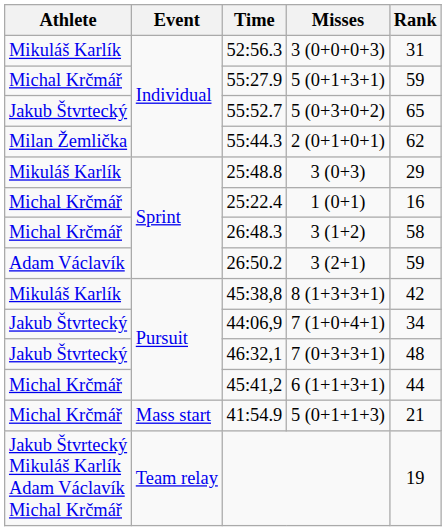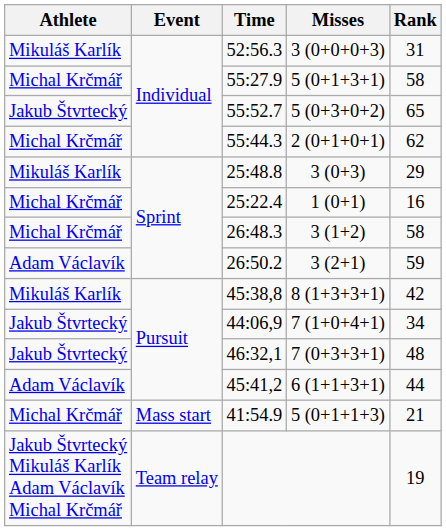 <table class="wikitable" style="font-size:90%">
 <tr>
 <th>Athlete</th>
 <th>Event</th>
 <th>Time</th>
 <th>Misses</th>
 <th>Rank</th>
 </tr>
 <tr align=center>
 <td align=left><a href='#'>Mikuláš Karlík</a></td>
 <td align=left rowspan=4><a href='#'>Individual</a></td>
 <td>52:56.3</td>
 <td>3 (0+0+0+3)</td>
 <td>31</td>
 </tr>
 <tr align=center>
 <td align=left><a href='#'>Michal Krčmář</a></td>
 <td>55:27.9</td>
 <td>5 (0+1+3+1)</td>
-<td>59</td>
+<td>58</td>
 </tr>
 <tr align=center>
 <td align=left><a href='#'>Jakub Štvrtecký</a></td>
 <td>55:52.7</td>
 <td>5 (0+3+0+2)</td>
 <td>65</td>
 </tr>
 <tr align=center>
-<td align=left><a href='#'>Milan Žemlička</a></td>
+<td style="text-align:left;"><a href='#'>Michal Krčmář</a></td>
 <td>55:44.3</td>
 <td>2 (0+1+0+1)</td>
 <td>62</td>
 </tr>
 <tr align=center>
 <td align=left><a href='#'>Mikuláš Karlík</a></td>
 <td align=left rowspan=4><a href='#'>Sprint</a></td>
 <td>25:48.8</td>
 <td>3 (0+3)</td>
 <td>29</td>
 </tr>
 <tr align=center>
 <td align=left><a href='#'>Michal Krčmář</a></td>
 <td>25:22.4</td>
 <td>1 (0+1)</td>
 <td>16</td>
 </tr>
 <tr align=center>
 <td align=left><a href='#'>Michal Krčmář</a></td>
 <td>26:48.3</td>
 <td>3 (1+2)</td>
 <td>58</td>
 </tr>
 <tr align=center>
 <td align=left><a href='#'>Adam Václavík</a></td>
 <td>26:50.2</td>
 <td>3 (2+1)</td>
 <td>59</td>
 </tr>
 <tr align=center>
 <td align=left><a href='#'>Mikuláš Karlík</a></td>
 <td align=left rowspan=4><a href='#'>Pursuit</a></td>
 <td>45:38,8</td>
 <td>8 (1+3+3+1)</td>
 <td>42</td>
 </tr>
 <tr align=center>
 <td align=left><a href='#'>Jakub Štvrtecký</a></td>
 <td>44:06,9</td>
 <td>7 (1+0+4+1)</td>
 <td>34</td>
 </tr>
 <tr align=center>
 <td align=left><a href='#'>Jakub Štvrtecký</a></td>
 <td>46:32,1</td>
 <td>7 (0+3+3+1)</td>
 <td>48</td>
 </tr>
 <tr align=center>
-<td style="text-align:left;"><a href='#'>Michal Krčmář</a></td>
+<td align=left><a href='#'>Adam Václavík</a></td>
 <td>45:41,2</td>
 <td>6 (1+1+3+1)</td>
 <td>44</td>
 </tr>
 <tr align=center>
 <td style="text-align:left;"><a href='#'>Michal Krčmář</a></td>
 <td style="text-align:left;"><a href='#'>Mass start</a></td>
 <td>41:54.9</td>
 <td>5 (0+1+1+3)</td>
 <td>21</td>
 </tr>
 <tr align=center>
 <td align=left><a href='#'>Jakub Štvrtecký</a><br><a href='#'>Mikuláš Karlík</a><br><a href='#'>Adam Václavík</a><br><a href='#'>Michal Krčmář</a></td>
 <td align=left><a href='#'>Team relay</a></td>
 <td colspan=2></td>
 <td>19</td>
 </tr>
 </table>
